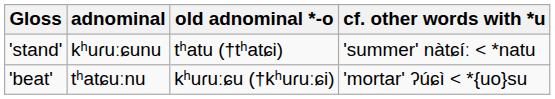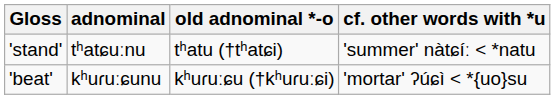 <table class="wikitable">
 <tr>
 <th>Gloss</th>
 <th>adnominal</th>
 <th>old adnominal *-o</th>
 <th>cf. other words with *u</th>
 </tr>
 <tr>
 <td>'stand'</td>
-<td>kʰuɾuːɕunu</td>
+<td>tʰatɕuːnu</td>
 <td>tʰatu (†tʰatɕi)</td>
 <td>'summer' nàtɕíː < *natu</td>
 </tr>
 <tr>
 <td>'beat'</td>
-<td>tʰatɕuːnu</td>
+<td>kʰuɾuːɕunu</td>
 <td>kʰuɾuːɕu (†kʰuɾuːɕi)</td>
 <td>'mortar' ʔúɕì < *{uo}su</td>
 </tr>
 </table>
